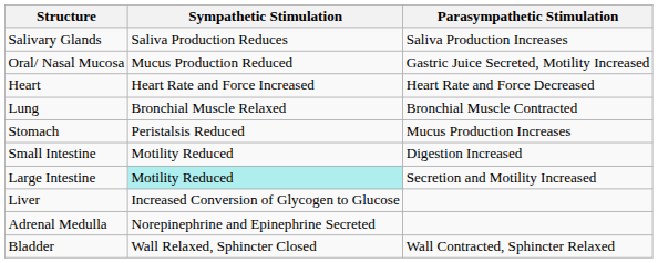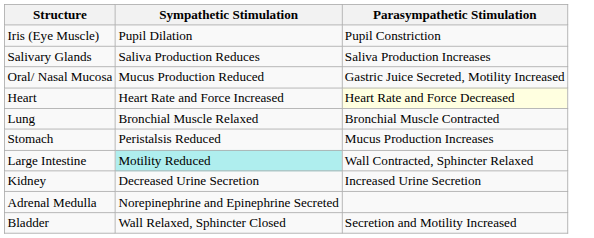 <table class="wikitable">
 <tr>
 <th>Structure</th>
 <th>Sympathetic Stimulation</th>
 <th>Parasympathetic Stimulation</th>
+</tr>
+<tr>
+<td>Iris (Eye Muscle)</td>
+<td>Pupil Dilation</td>
+<td>Pupil Constriction</td>
 </tr>
 <tr>
 <td>Salivary Glands</td>
 <td>Saliva Production Reduces</td>
 <td>Saliva Production Increases</td>
 </tr>
 <tr>
 <td>Oral/ Nasal Mucosa</td>
 <td>Mucus Production Reduced</td>
 <td>Gastric Juice Secreted, Motility Increased</td>
 </tr>
 <tr>
 <td>Heart</td>
 <td>Heart Rate and Force Increased</td>
-<td>Heart Rate and Force Decreased</td>
+<td style="background: lightyellow;">Heart Rate and Force Decreased</td>
 </tr>
 <tr>
 <td>Lung</td>
 <td>Bronchial Muscle Relaxed</td>
 <td>Bronchial Muscle Contracted</td>
 </tr>
 <tr>
 <td>Stomach</td>
 <td>Peristalsis Reduced</td>
 <td>Mucus Production Increases</td>
 </tr>
 <tr>
-<td>Small Intestine</td>
-<td>Motility Reduced</td>
-<td>Digestion Increased</td>
+<td>Large Intestine</td>
+<td style="background: paleturquoise;">Motility Reduced</td>
+<td>Wall Contracted, Sphincter Relaxed</td>
 </tr>
 <tr>
-<td>Large Intestine</td>
-<td style="background: paleturquoise;">Motility Reduced</td>
-<td>Secretion and Motility Increased</td>
-</tr>
-<tr>
-<td>Liver</td>
-<td>Increased Conversion of Glycogen to Glucose</td>
-<td></td>
+<td>Kidney</td>
+<td>Decreased Urine Secretion</td>
+<td>Increased Urine Secretion</td>
 </tr>
 <tr>
 <td>Adrenal Medulla</td>
 <td>Norepinephrine and Epinephrine Secreted</td>
 <td></td>
 </tr>
 <tr>
 <td>Bladder</td>
 <td>Wall Relaxed, Sphincter Closed</td>
-<td>Wall Contracted, Sphincter Relaxed</td>
+<td>Secretion and Motility Increased</td>
 </tr>
 </table>
